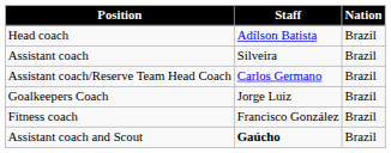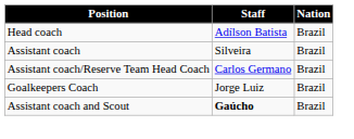 <table class="wikitable">
 <tr>
 <th style="background:#000000; color:white; text-align:center;">Position</th>
 <th style="background:#000000; color:white; text-align:center;">Staff</th>
 <th style="background:#000000; color:white; text-align:center;">Nation</th>
 </tr>
 <tr>
 <td>Head coach</td>
 <td><a href='#'>Adílson Batista</a></td>
 <td> Brazil</td>
 </tr>
 <tr>
 <td>Assistant coach</td>
 <td>Silveira</td>
 <td> Brazil</td>
 </tr>
 <tr>
 <td>Assistant coach/Reserve Team Head Coach</td>
 <td><a href='#'>Carlos Germano</a></td>
 <td> Brazil</td>
 </tr>
 <tr>
 <td>Goalkeepers Coach</td>
 <td>Jorge Luiz</td>
 <td> Brazil</td>
 </tr>
 <tr>
-<td>Fitness coach</td>
-<td>Francisco González</td>
-<td> Brazil</td>
-</tr>
-<tr>
 <td>Assistant coach and Scout</td>
 <td><strong>Gaúcho</strong></td>
 <td> Brazil</td>
 </tr>
 </table>
